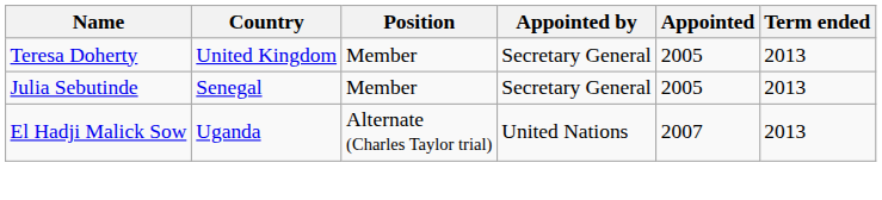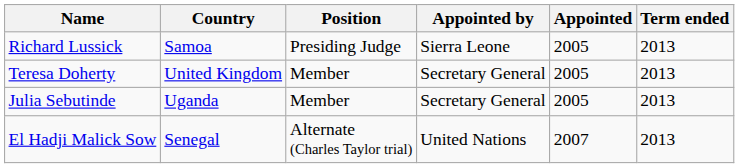 <table class="wikitable">
 <tr>
 <th>Name</th>
 <th>Country</th>
 <th>Position</th>
 <th>Appointed by</th>
 <th>Appointed</th>
 <th>Term ended</th>
+</tr>
+<tr>
+<td><a href='#'>Richard Lussick</a></td>
+<td> <a href='#'>Samoa</a></td>
+<td>Presiding Judge</td>
+<td>Sierra Leone</td>
+<td>2005</td>
+<td>2013</td>
 </tr>
 <tr>
 <td><a href='#'>Teresa Doherty</a></td>
 <td> <a href='#'>United Kingdom</a></td>
 <td>Member</td>
 <td>Secretary General</td>
 <td>2005</td>
 <td>2013</td>
 </tr>
 <tr>
 <td><a href='#'>Julia Sebutinde</a></td>
-<td> <a href='#'>Senegal</a></td>
+<td> <a href='#'>Uganda</a></td>
 <td>Member</td>
 <td>Secretary General</td>
 <td>2005</td>
 <td>2013</td>
 </tr>
 <tr>
 <td><a href='#'>El Hadji Malick Sow</a></td>
-<td> <a href='#'>Uganda</a></td>
+<td> <a href='#'>Senegal</a></td>
 <td>Alternate<br><small>(Charles Taylor trial)</small></td>
 <td>United Nations</td>
 <td>2007</td>
 <td>2013</td>
 </tr>
 </table>
